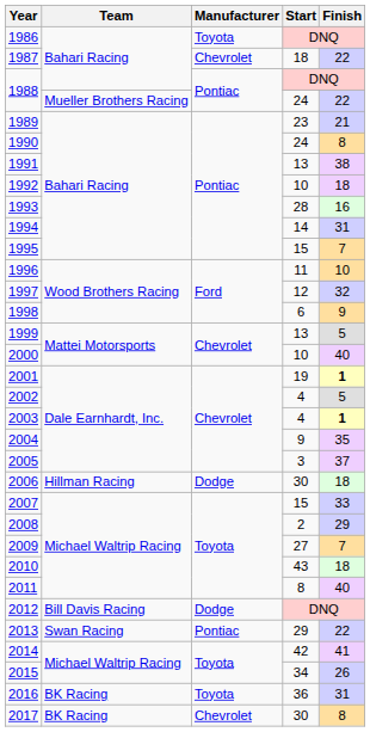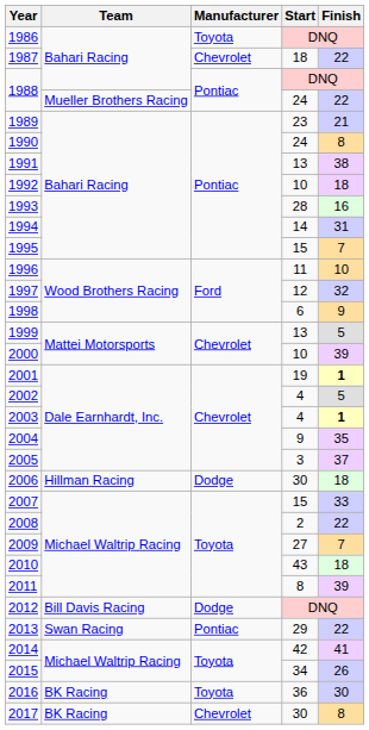 <table class="wikitable" style="font-size: 90%;">
 <tr>
 <th>Year</th>
 <th>Team</th>
 <th>Manufacturer</th>
 <th>Start</th>
 <th>Finish</th>
 </tr>
 <tr>
 <td><a href='#'>1986</a></td>
 <td rowspan=3><a href='#'>Bahari Racing</a></td>
 <td><a href='#'>Toyota</a></td>
 <td colspan=2 align=center style="background:#FFCFCF;">DNQ</td>
 </tr>
 <tr>
 <td><a href='#'>1987</a></td>
 <td><a href='#'>Chevrolet</a></td>
 <td align=center>18</td>
 <td align=center style="background:#CFCFFF;">22</td>
 </tr>
 <tr>
 <td rowspan=2><a href='#'>1988</a></td>
 <td rowspan=2><a href='#'>Pontiac</a></td>
 <td colspan=2 align=center style="background:#FFCFCF;">DNQ</td>
 </tr>
 <tr>
 <td><a href='#'>Mueller Brothers Racing</a></td>
 <td align=center>24</td>
 <td align=center style="background:#CFCFFF;">22</td>
 </tr>
 <tr>
 <td><a href='#'>1989</a></td>
 <td rowspan=7><a href='#'>Bahari Racing</a></td>
 <td rowspan=7><a href='#'>Pontiac</a></td>
 <td align=center>23</td>
 <td align=center style="background:#CFCFFF;">21</td>
 </tr>
 <tr>
 <td><a href='#'>1990</a></td>
 <td align=center>24</td>
 <td align=center style="background:#FFDF9F;">8</td>
 </tr>
 <tr>
 <td><a href='#'>1991</a></td>
 <td align=center>13</td>
 <td align=center style="background:#EFCFFF;">38</td>
 </tr>
 <tr>
 <td><a href='#'>1992</a></td>
 <td align=center>10</td>
 <td align=center style="background:#EFCFFF;">18</td>
 </tr>
 <tr>
 <td><a href='#'>1993</a></td>
 <td align=center>28</td>
 <td align=center style="background:#DFFFDF;">16</td>
 </tr>
 <tr>
 <td><a href='#'>1994</a></td>
 <td align=center>14</td>
 <td align=center style="background:#CFCFFF;">31</td>
 </tr>
 <tr>
 <td><a href='#'>1995</a></td>
 <td align=center>15</td>
 <td align=center style="background:#FFDF9F;">7</td>
 </tr>
 <tr>
 <td><a href='#'>1996</a></td>
 <td rowspan=3><a href='#'>Wood Brothers Racing</a></td>
 <td rowspan=3><a href='#'>Ford</a></td>
 <td align=center>11</td>
 <td align=center style="background:#FFDF9F;">10</td>
 </tr>
 <tr>
 <td><a href='#'>1997</a></td>
 <td align=center>12</td>
 <td align=center style="background:#CFCFFF;">32</td>
 </tr>
 <tr>
 <td><a href='#'>1998</a></td>
 <td align=center>6</td>
 <td align=center style="background:#FFDF9F;">9</td>
 </tr>
 <tr>
 <td><a href='#'>1999</a></td>
 <td rowspan=2><a href='#'>Mattei Motorsports</a></td>
 <td rowspan=2><a href='#'>Chevrolet</a></td>
 <td align=center>13</td>
 <td align=center style="background:#DFDFDF;">5</td>
 </tr>
 <tr>
 <td><a href='#'>2000</a></td>
 <td align=center>10</td>
-<td align=center style="background:#EFCFFF;">40</td>
+<td align=center style="background:#EFCFFF;">39</td>
 </tr>
 <tr>
 <td><a href='#'>2001</a></td>
 <td rowspan=5><a href='#'>Dale Earnhardt, Inc.</a></td>
 <td rowspan=5><a href='#'>Chevrolet</a></td>
 <td align=center>19</td>
 <td align=center style="background:#FFFFBF;"><strong>1</strong></td>
 </tr>
 <tr>
 <td><a href='#'>2002</a></td>
 <td align=center>4</td>
 <td align=center style="background:#DFDFDF;">5</td>
 </tr>
 <tr>
 <td><a href='#'>2003</a></td>
 <td align=center>4</td>
 <td align=center style="background:#FFFFBF;"><strong>1</strong></td>
 </tr>
 <tr>
 <td><a href='#'>2004</a></td>
 <td align=center>9</td>
 <td align=center style="background:#EFCFFF;">35</td>
 </tr>
 <tr>
 <td><a href='#'>2005</a></td>
 <td align=center>3</td>
 <td align=center style="background:#EFCFFF;">37</td>
 </tr>
 <tr>
 <td><a href='#'>2006</a></td>
 <td><a href='#'>Hillman Racing</a></td>
 <td><a href='#'>Dodge</a></td>
 <td align=center>30</td>
 <td align=center style="background:#DFFFDF;">18</td>
 </tr>
 <tr>
 <td><a href='#'>2007</a></td>
 <td rowspan=5><a href='#'>Michael Waltrip Racing</a></td>
 <td rowspan=5><a href='#'>Toyota</a></td>
 <td align=center>15</td>
 <td align=center style="background:#CFCFFF;">33</td>
 </tr>
 <tr>
 <td><a href='#'>2008</a></td>
 <td align=center>2</td>
-<td align=center style="background:#CFCFFF;">29</td>
+<td align=center style="background:#CFCFFF;">22</td>
 </tr>
 <tr>
 <td><a href='#'>2009</a></td>
 <td align=center>27</td>
 <td align=center style="background:#FFDF9F;">7</td>
 </tr>
 <tr>
 <td><a href='#'>2010</a></td>
 <td align=center>43</td>
 <td align=center style="background:#DFFFDF;">18</td>
 </tr>
 <tr>
 <td><a href='#'>2011</a></td>
 <td align=center>8</td>
-<td align=center style="background:#EFCFFF;">40</td>
+<td align=center style="background:#EFCFFF;">39</td>
 </tr>
 <tr>
 <td><a href='#'>2012</a></td>
 <td><a href='#'>Bill Davis Racing</a></td>
 <td><a href='#'>Dodge</a></td>
 <td colspan=2 align=center style="background:#FFCFCF;">DNQ</td>
 </tr>
 <tr>
 <td><a href='#'>2013</a></td>
 <td><a href='#'>Swan Racing</a></td>
 <td><a href='#'>Pontiac</a></td>
 <td align=center>29</td>
 <td align=center style="background:#CFCFFF;">22</td>
 </tr>
 <tr>
 <td><a href='#'>2014</a></td>
 <td rowspan=2><a href='#'>Michael Waltrip Racing</a></td>
 <td rowspan=2><a href='#'>Toyota</a></td>
 <td align=center>42</td>
 <td align=center style="background:#EFCFFF;">41</td>
 </tr>
 <tr>
 <td><a href='#'>2015</a></td>
 <td align=center>34</td>
 <td align=center style="background:#CFCFFF;">26</td>
 </tr>
 <tr>
 <td><a href='#'>2016</a></td>
 <td><a href='#'>BK Racing</a></td>
 <td><a href='#'>Toyota</a></td>
 <td align=center>36</td>
-<td align=center style="background:#CFCFFF;">31</td>
+<td align=center style="background:#CFCFFF;">30</td>
 </tr>
 <tr>
 <td><a href='#'>2017</a></td>
 <td><a href='#'>BK Racing</a></td>
 <td><a href='#'>Chevrolet</a></td>
 <td align=center>30</td>
 <td align=center style="background:#FFDF9F;">8</td>
 </tr>
 </table>
